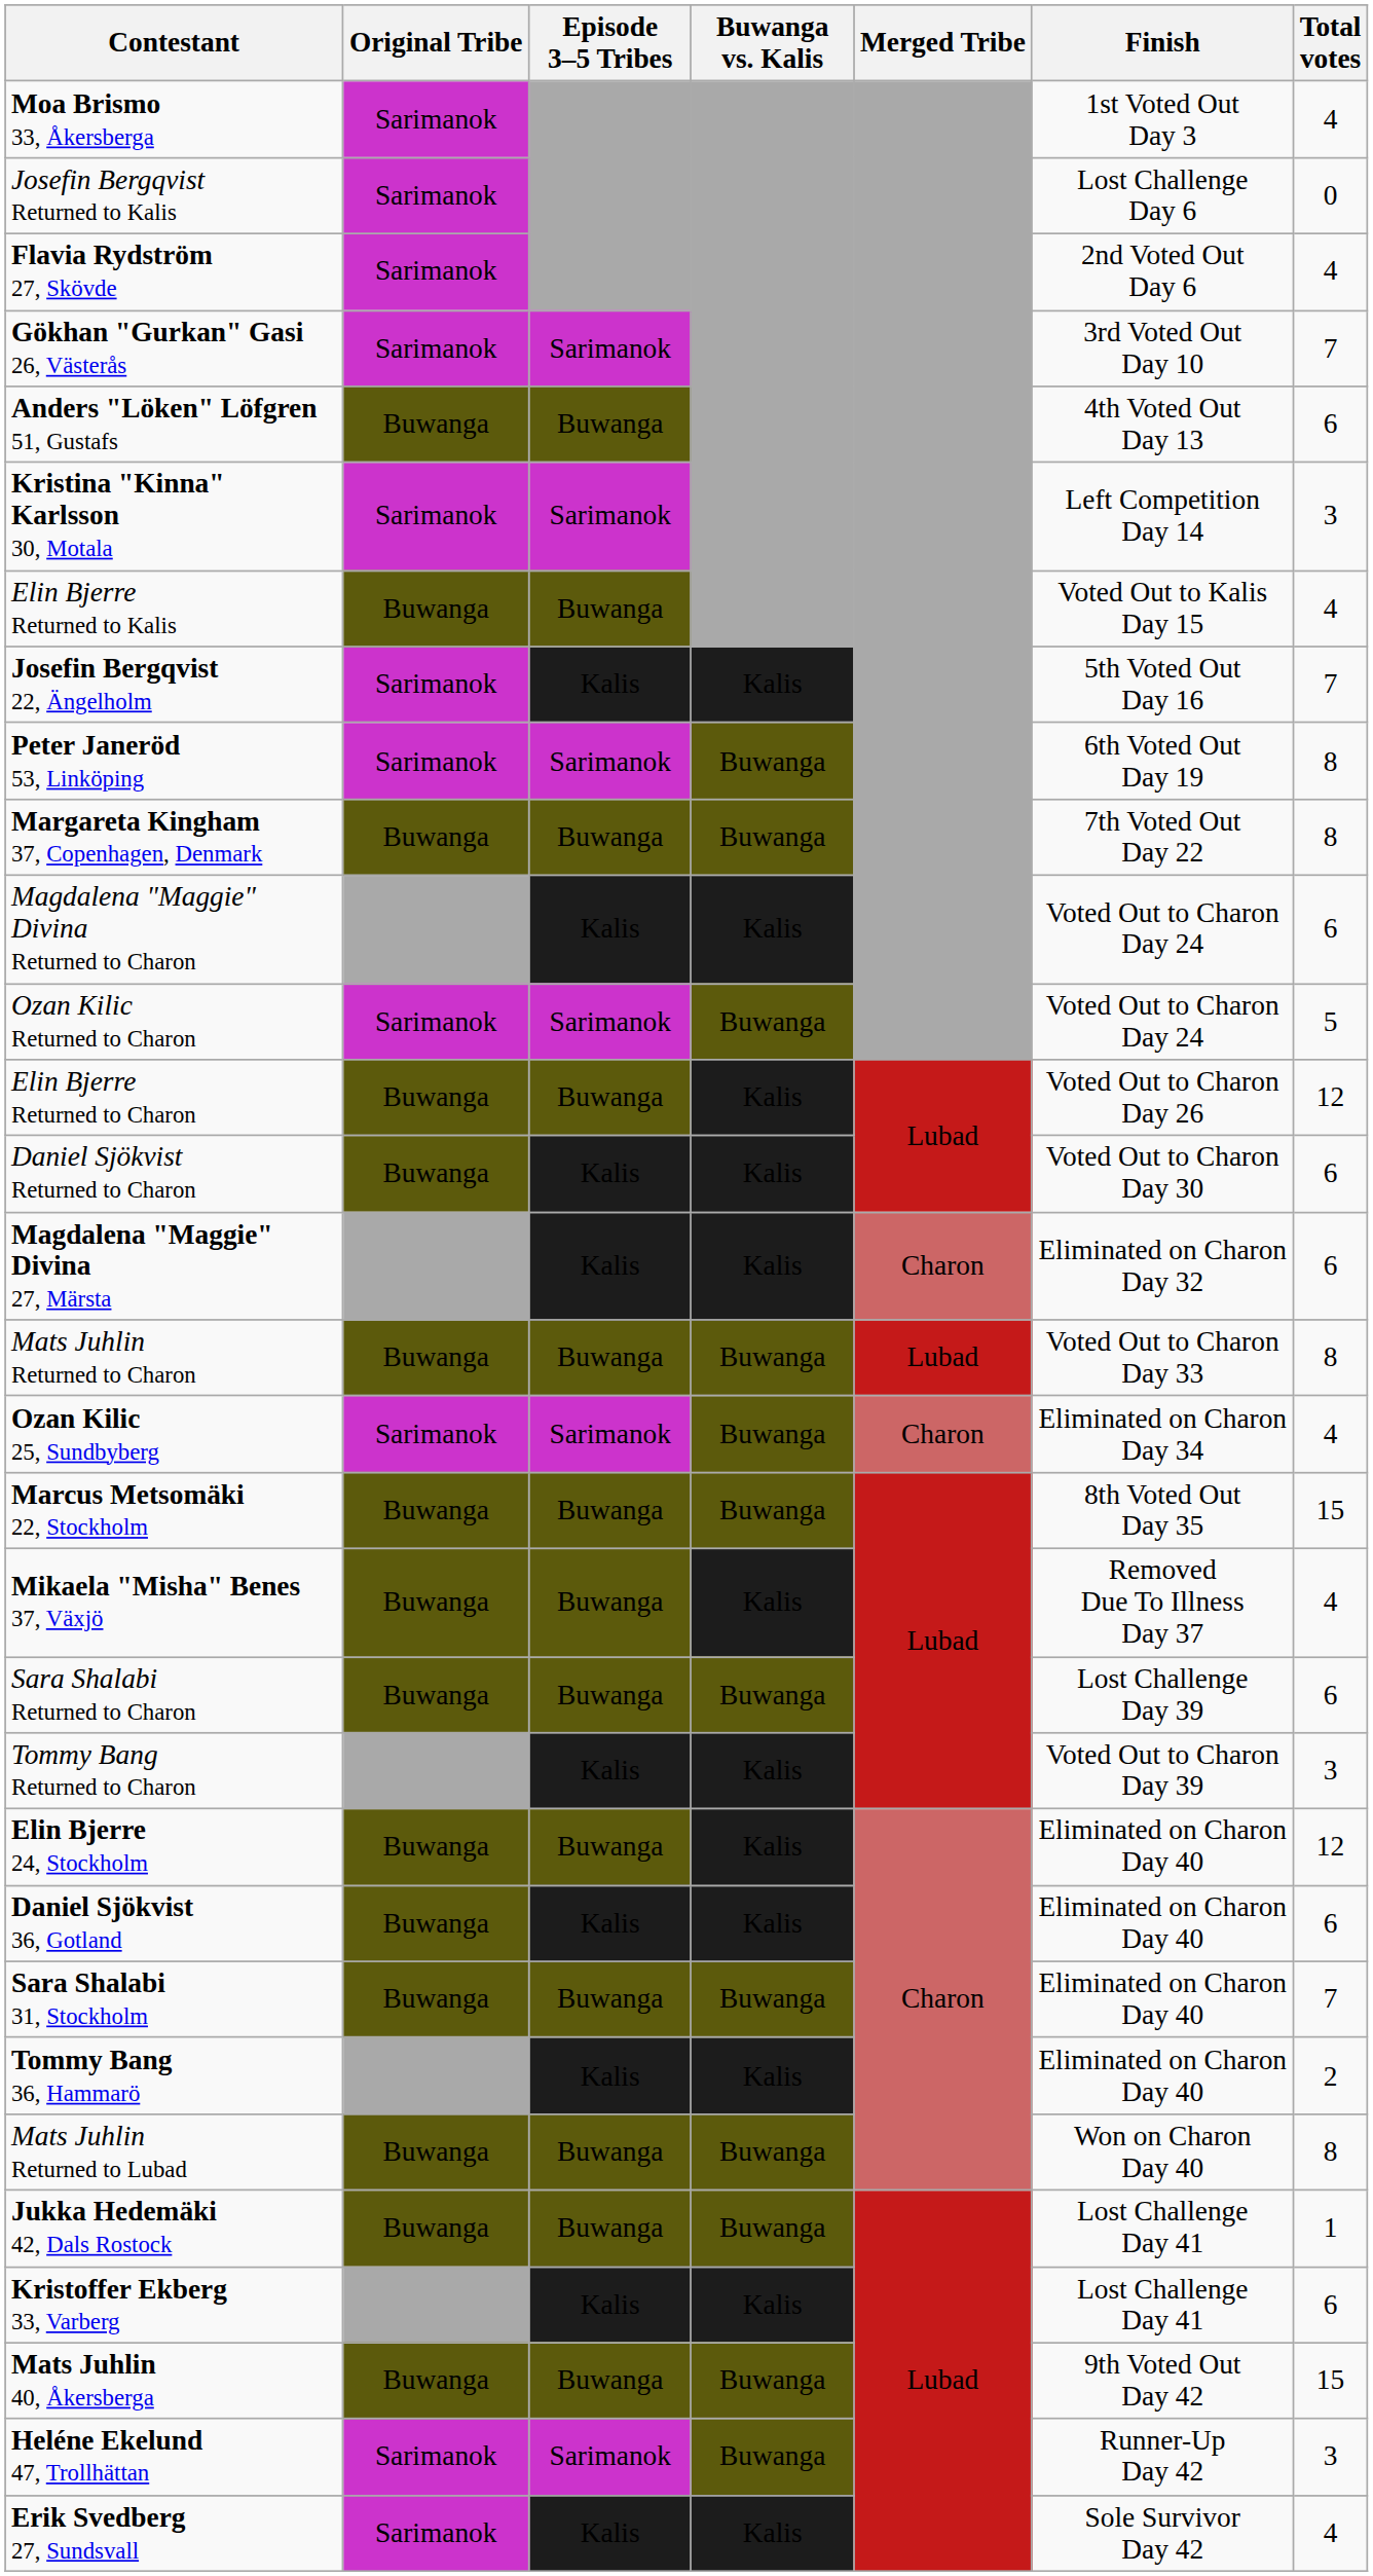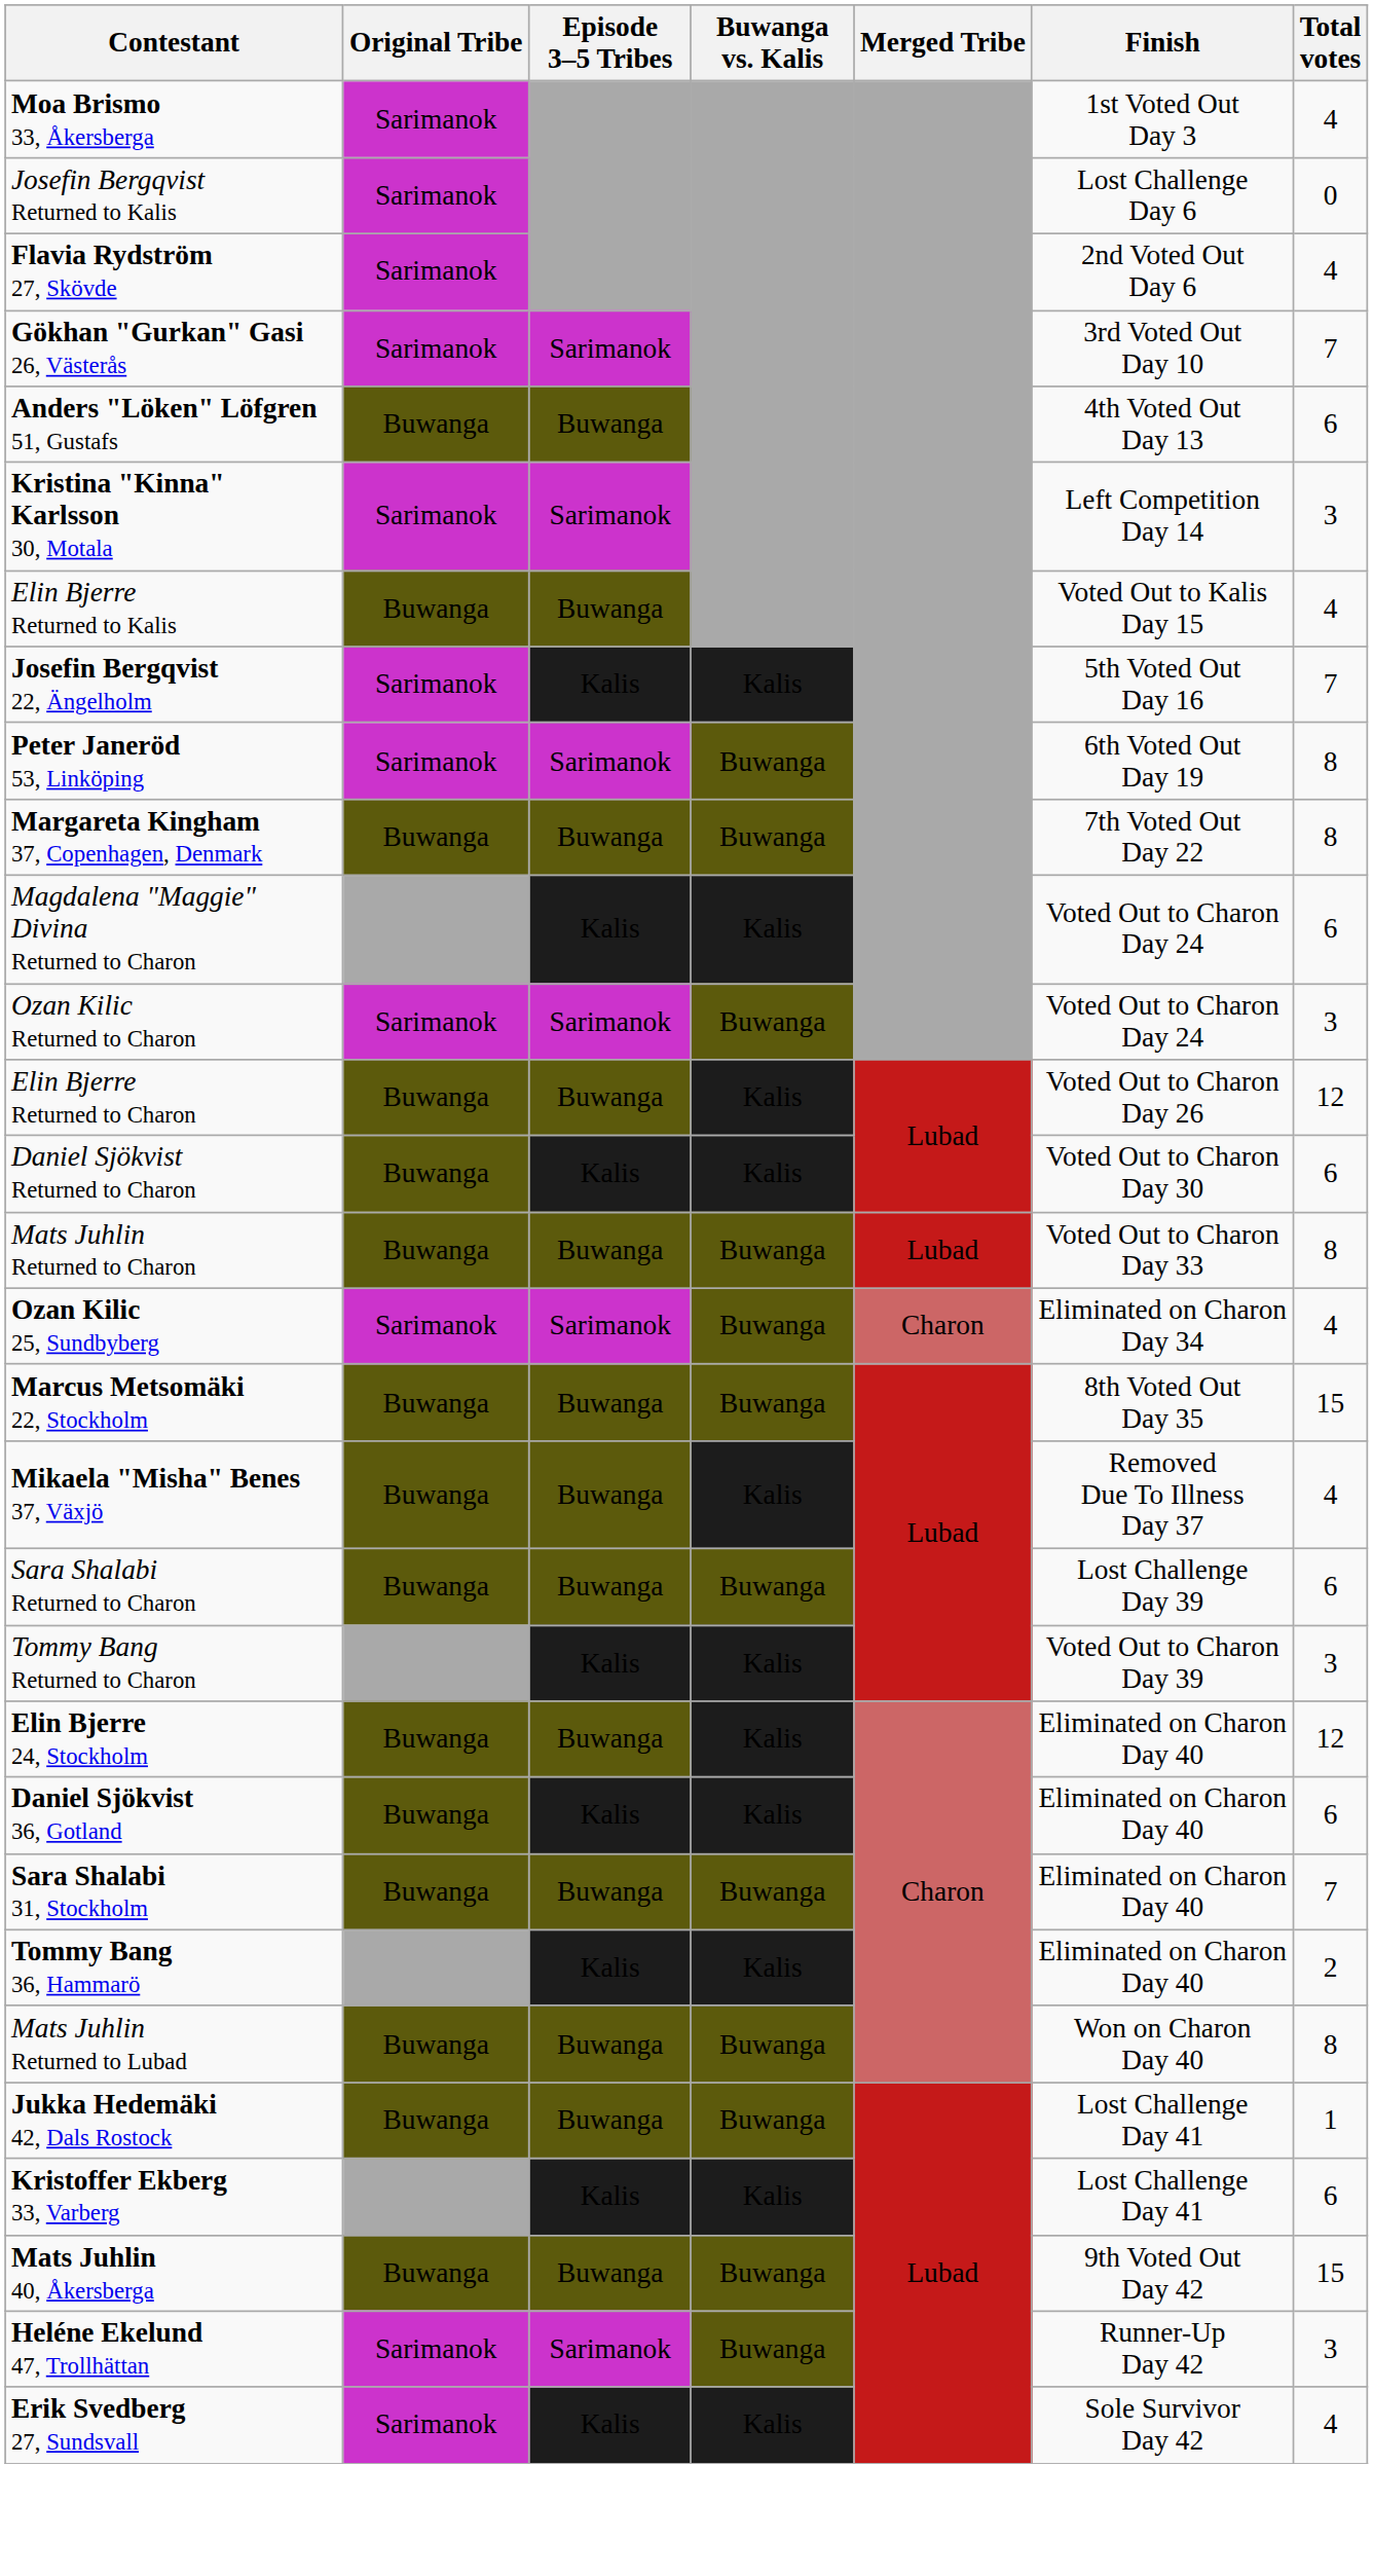 <table class="wikitable sortable" style="margin:auto; text-align:center">
 <tr>
 <th width=185>Contestant</th>
 <th>Original Tribe</th>
 <th width=85>Episode<br>3–5 Tribes</th>
 <th width=85>Buwanga<br>vs. Kalis</th>
 <th>Merged Tribe</th>
 <th>Finish</th>
 <th>Total<br>votes</th>
 </tr>
 <tr>
 <td align="left"><strong>Moa Brismo</strong><br><small>33, <a href='#'>Åkersberga</a></small></td>
 <td bgcolor=#CC33CC><span>Sarimanok</span></td>
 <td rowspan=3 bgcolor=darkgray></td>
 <td rowspan=7 bgcolor=darkgray></td>
 <td rowspan=12 bgcolor=darkgray></td>
 <td>1st Voted Out<br>Day 3</td>
 <td>4</td>
 </tr>
 <tr>
 <td align="left"><em>Josefin Bergqvist</em><br><small>Returned to Kalis</small></td>
 <td bgcolor=#CC33CC><span>Sarimanok</span></td>
 <td>Lost Challenge<br>Day 6</td>
 <td>0</td>
 </tr>
 <tr>
 <td align="left"><strong>Flavia Rydström</strong><br><small>27, <a href='#'>Skövde</a></small></td>
 <td bgcolor=#CC33CC><span>Sarimanok</span></td>
 <td>2nd Voted Out<br>Day 6</td>
 <td>4</td>
 </tr>
 <tr>
 <td align="left"><strong>Gökhan "Gurkan" Gasi</strong><br><small>26, <a href='#'>Västerås</a></small></td>
 <td bgcolor=#CC33CC><span>Sarimanok</span></td>
 <td bgcolor=#CC33CC><span>Sarimanok</span></td>
 <td>3rd Voted Out<br>Day 10</td>
 <td>7</td>
 </tr>
 <tr>
 <td align="left"><strong>Anders "Löken" Löfgren</strong><br><small>51, Gustafs</small></td>
 <td bgcolor=#5C5A0C><span>Buwanga</span></td>
 <td bgcolor=#5C5A0C><span>Buwanga</span></td>
 <td>4th Voted Out<br>Day 13</td>
 <td>6</td>
 </tr>
 <tr>
 <td align="left"><strong>Kristina "Kinna" Karlsson</strong><br><small>30, <a href='#'>Motala</a></small></td>
 <td bgcolor=#CC33CC><span>Sarimanok</span></td>
 <td bgcolor=#CC33CC><span>Sarimanok</span></td>
 <td>Left Competition<br>Day 14</td>
 <td>3</td>
 </tr>
 <tr>
 <td align="left"><em>Elin Bjerre</em><br><small>Returned to Kalis</small></td>
 <td bgcolor=#5C5A0C><span>Buwanga</span></td>
 <td bgcolor=#5C5A0C><span>Buwanga</span></td>
 <td>Voted Out to Kalis<br>Day 15</td>
 <td>4</td>
 </tr>
 <tr>
 <td align="left"><strong>Josefin Bergqvist</strong><br><small>22, <a href='#'>Ängelholm</a></small></td>
 <td bgcolor=#CC33CC><span>Sarimanok</span></td>
 <td bgcolor=#1C1C1C><span>Kalis</span></td>
 <td bgcolor=#1C1C1C><span>Kalis</span></td>
 <td>5th Voted Out<br>Day 16</td>
 <td>7</td>
 </tr>
 <tr>
 <td align="left"><strong>Peter Janeröd</strong><br><small>53, <a href='#'>Linköping</a></small></td>
 <td bgcolor=#CC33CC><span>Sarimanok</span></td>
 <td bgcolor=#CC33CC><span>Sarimanok</span></td>
 <td bgcolor=#5C5A0C><span>Buwanga</span></td>
 <td>6th Voted Out<br>Day 19</td>
 <td>8</td>
 </tr>
 <tr>
 <td align="left"><strong>Margareta Kingham</strong><br><small>37, <a href='#'>Copenhagen</a>, <a href='#'>Denmark</a></small></td>
 <td bgcolor=#5C5A0C><span>Buwanga</span></td>
 <td bgcolor=#5C5A0C><span>Buwanga</span></td>
 <td bgcolor=#5C5A0C><span>Buwanga</span></td>
 <td>7th Voted Out<br>Day 22</td>
 <td>8</td>
 </tr>
 <tr>
 <td align="left"><em>Magdalena "Maggie" Divina</em><br><small>Returned to Charon</small></td>
 <td bgcolor=darkgray></td>
 <td bgcolor=#1C1C1C><span>Kalis</span></td>
 <td bgcolor=#1C1C1C><span>Kalis</span></td>
 <td>Voted Out to Charon<br>Day 24</td>
 <td>6</td>
 </tr>
 <tr>
 <td align="left"><em>Ozan Kilic</em><br><small>Returned to Charon</small></td>
 <td bgcolor=#CC33CC><span>Sarimanok</span></td>
 <td bgcolor=#CC33CC><span>Sarimanok</span></td>
 <td bgcolor=#5C5A0C><span>Buwanga</span></td>
 <td>Voted Out to Charon<br>Day 24</td>
-<td>5</td>
+<td>3</td>
 </tr>
 <tr>
 <td align="left"><em>Elin Bjerre</em><br><small>Returned to Charon</small></td>
 <td bgcolor=#5C5A0C><span>Buwanga</span></td>
 <td bgcolor=#5C5A0C><span>Buwanga</span></td>
 <td bgcolor=#1C1C1C><span>Kalis</span></td>
 <td rowspan="2" bgcolor=#C51919><span>Lubad</span></td>
 <td>Voted Out to Charon<br>Day 26</td>
 <td>12</td>
 </tr>
 <tr>
 <td align="left"><em>Daniel Sjökvist</em><br><small>Returned to Charon</small></td>
 <td bgcolor=#5C5A0C><span>Buwanga</span></td>
 <td bgcolor=#1C1C1C><span>Kalis</span></td>
 <td bgcolor=#1C1C1C><span>Kalis</span></td>
 <td>Voted Out to Charon<br>Day 30</td>
-<td>6</td>
-</tr>
-<tr>
-<td align="left"><strong>Magdalena "Maggie" Divina</strong><br><small>27, <a href='#'>Märsta</a></small></td>
-<td bgcolor=darkgray></td>
-<td bgcolor=#1C1C1C><span>Kalis</span></td>
-<td bgcolor=#1C1C1C><span>Kalis</span></td>
-<td bgcolor=#CC6666><span>Charon</span></td>
-<td>Eliminated on Charon<br>Day 32</td>
 <td>6</td>
 </tr>
 <tr>
 <td align="left"><em>Mats Juhlin</em><br><small>Returned to Charon</small></td>
 <td bgcolor=#5C5A0C><span>Buwanga</span></td>
 <td bgcolor=#5C5A0C><span>Buwanga</span></td>
 <td bgcolor=#5C5A0C><span>Buwanga</span></td>
 <td bgcolor=#C51919><span>Lubad</span></td>
 <td>Voted Out to Charon<br>Day 33</td>
 <td>8</td>
 </tr>
 <tr>
 <td align="left"><strong>Ozan Kilic</strong><br><small>25, <a href='#'>Sundbyberg</a></small></td>
 <td bgcolor=#CC33CC><span>Sarimanok</span></td>
 <td bgcolor=#CC33CC><span>Sarimanok</span></td>
 <td bgcolor=#5C5A0C><span>Buwanga</span></td>
 <td bgcolor=#CC6666><span>Charon</span></td>
 <td>Eliminated on Charon<br>Day 34</td>
 <td>4</td>
 </tr>
 <tr>
 <td align="left"><strong>Marcus Metsomäki</strong><br><small>22, <a href='#'>Stockholm</a></small></td>
 <td bgcolor=#5C5A0C><span>Buwanga</span></td>
 <td bgcolor=#5C5A0C><span>Buwanga</span></td>
 <td bgcolor=#5C5A0C><span>Buwanga</span></td>
 <td rowspan=4 bgcolor=#C51919><span>Lubad</span></td>
 <td>8th Voted Out<br>Day 35</td>
 <td>15</td>
 </tr>
 <tr>
 <td align="left"><strong>Mikaela "Misha" Benes</strong><br><small>37, <a href='#'>Växjö</a></small></td>
 <td bgcolor=#5C5A0C><span>Buwanga</span></td>
 <td bgcolor=#5C5A0C><span>Buwanga</span></td>
 <td bgcolor=#1C1C1C><span>Kalis</span></td>
 <td>Removed<br>Due To Illness<br>Day 37</td>
 <td>4</td>
 </tr>
 <tr>
 <td align="left"><em>Sara Shalabi</em><br><small>Returned to Charon</small></td>
 <td bgcolor=#5C5A0C><span>Buwanga</span></td>
 <td bgcolor=#5C5A0C><span>Buwanga</span></td>
 <td bgcolor=#5C5A0C><span>Buwanga</span></td>
 <td>Lost Challenge<br>Day 39</td>
 <td>6</td>
 </tr>
 <tr>
 <td align="left"><em>Tommy Bang</em><br><small>Returned to Charon</small></td>
 <td bgcolor=darkgray></td>
 <td bgcolor=#1C1C1C><span>Kalis</span></td>
 <td bgcolor=#1C1C1C><span>Kalis</span></td>
 <td>Voted Out to Charon<br>Day 39</td>
 <td>3</td>
 </tr>
 <tr>
 <td align="left"><strong>Elin Bjerre</strong><br><small>24, <a href='#'>Stockholm</a></small></td>
 <td bgcolor=#5C5A0C><span>Buwanga</span></td>
 <td bgcolor=#5C5A0C><span>Buwanga</span></td>
 <td bgcolor=#1C1C1C><span>Kalis</span></td>
 <td rowspan=5 bgcolor=#CC6666><span>Charon</span></td>
 <td>Eliminated on Charon<br>Day 40</td>
 <td>12</td>
 </tr>
 <tr>
 <td align="left"><strong>Daniel Sjökvist</strong><br><small>36, <a href='#'>Gotland</a></small></td>
 <td bgcolor=#5C5A0C><span>Buwanga</span></td>
 <td bgcolor=#1C1C1C><span>Kalis</span></td>
 <td bgcolor=#1C1C1C><span>Kalis</span></td>
 <td>Eliminated on Charon<br>Day 40</td>
 <td>6</td>
 </tr>
 <tr>
 <td align="left"><strong>Sara Shalabi</strong><br><small>31, <a href='#'>Stockholm</a></small></td>
 <td bgcolor=#5C5A0C><span>Buwanga</span></td>
 <td bgcolor=#5C5A0C><span>Buwanga</span></td>
 <td bgcolor=#5C5A0C><span>Buwanga</span></td>
 <td>Eliminated on Charon<br>Day 40</td>
 <td>7</td>
 </tr>
 <tr>
 <td align="left"><strong>Tommy Bang</strong><br><small>36, <a href='#'>Hammarö</a></small></td>
 <td bgcolor=darkgray></td>
 <td bgcolor=#1C1C1C><span>Kalis</span></td>
 <td bgcolor=#1C1C1C><span>Kalis</span></td>
 <td>Eliminated on Charon<br>Day 40</td>
 <td>2</td>
 </tr>
 <tr>
 <td align="left"><em>Mats Juhlin</em><br><small>Returned to Lubad</small></td>
 <td bgcolor=#5C5A0C><span>Buwanga</span></td>
 <td bgcolor=#5C5A0C><span>Buwanga</span></td>
 <td bgcolor=#5C5A0C><span>Buwanga</span></td>
 <td>Won on Charon<br>Day 40</td>
 <td>8</td>
 </tr>
 <tr>
 <td align="left"><strong>Jukka Hedemäki</strong><br><small>42, <a href='#'>Dals Rostock</a></small></td>
 <td bgcolor=#5C5A0C><span>Buwanga</span></td>
 <td bgcolor=#5C5A0C><span>Buwanga</span></td>
 <td bgcolor=#5C5A0C><span>Buwanga</span></td>
 <td rowspan=5 bgcolor=#C51919><span>Lubad</span></td>
 <td>Lost Challenge<br>Day 41</td>
 <td>1</td>
 </tr>
 <tr>
 <td align="left"><strong>Kristoffer Ekberg</strong><br><small>33, <a href='#'>Varberg</a></small></td>
 <td bgcolor=darkgray></td>
 <td bgcolor=#1C1C1C><span>Kalis</span></td>
 <td bgcolor=#1C1C1C><span>Kalis</span></td>
 <td>Lost Challenge<br>Day 41</td>
 <td>6</td>
 </tr>
 <tr>
 <td align="left"><strong>Mats Juhlin</strong><br><small>40, <a href='#'>Åkersberga</a></small></td>
 <td bgcolor=#5C5A0C><span>Buwanga</span></td>
 <td bgcolor=#5C5A0C><span>Buwanga</span></td>
 <td bgcolor=#5C5A0C><span>Buwanga</span></td>
 <td>9th Voted Out<br>Day 42</td>
 <td>15</td>
 </tr>
 <tr>
 <td align="left"><strong>Heléne Ekelund</strong><br><small>47, <a href='#'>Trollhättan</a></small></td>
 <td bgcolor=#CC33CC><span>Sarimanok</span></td>
 <td bgcolor=#CC33CC><span>Sarimanok</span></td>
 <td bgcolor=#5C5A0C><span>Buwanga</span></td>
 <td>Runner-Up<br>Day 42</td>
 <td>3</td>
 </tr>
 <tr>
 <td align="left"><strong>Erik Svedberg</strong><br><small>27, <a href='#'>Sundsvall</a></small></td>
 <td bgcolor=#CC33CC><span>Sarimanok</span></td>
 <td bgcolor=#1C1C1C><span>Kalis</span></td>
 <td bgcolor=#1C1C1C><span>Kalis</span></td>
 <td>Sole Survivor<br>Day 42</td>
 <td>4</td>
 </tr>
 <tr>
 </tr>
 </table>
